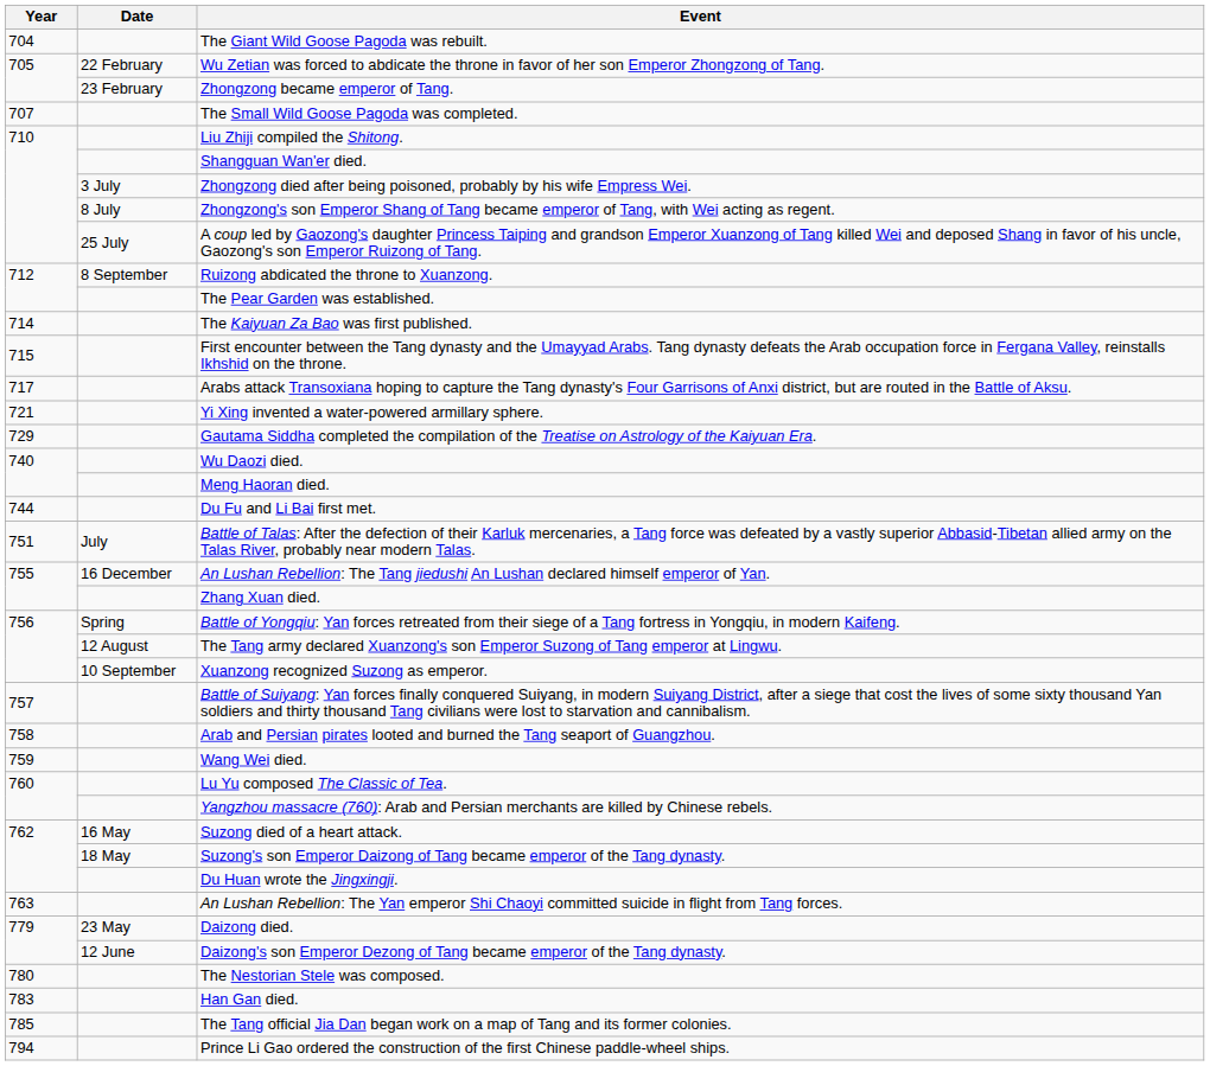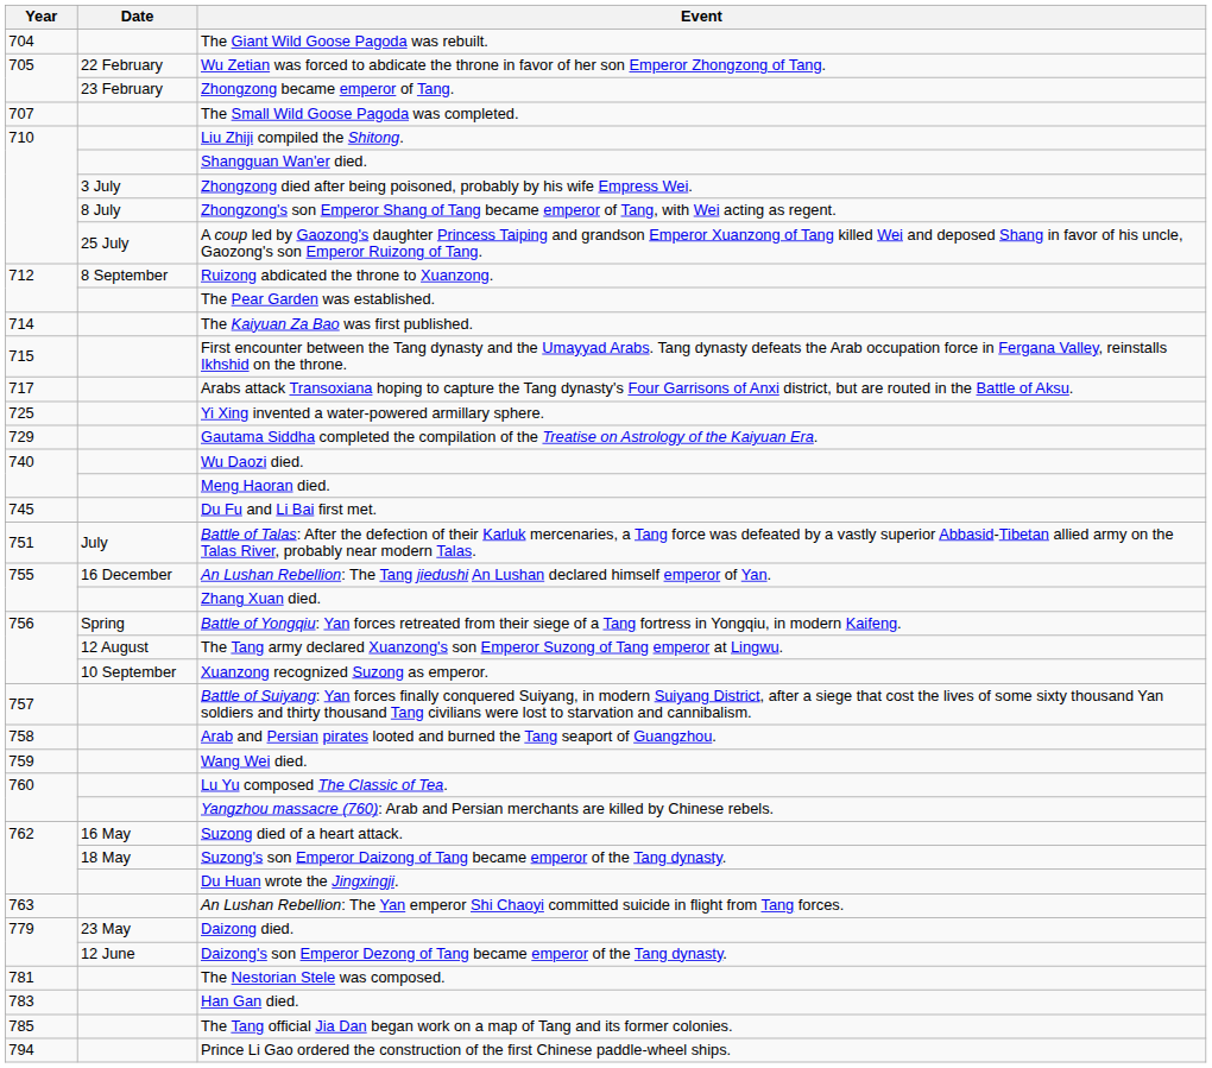 <table class="wikitable" width="100%">
 <tr>
 <th style="width:6%">Year</th>
 <th style="width:10%">Date</th>
 <th>Event</th>
 </tr>
 <tr>
 <td>704</td>
 <td></td>
 <td>The <a href='#'>Giant Wild Goose Pagoda</a> was rebuilt.</td>
 </tr>
 <tr>
 <td rowspan="2" valign="top">705</td>
 <td>22 February</td>
 <td><a href='#'>Wu Zetian</a> was forced to abdicate the throne in favor of her son <a href='#'>Emperor Zhongzong of Tang</a>.</td>
 </tr>
 <tr>
 <td>23 February</td>
 <td><a href='#'>Zhongzong</a> became <a href='#'>emperor</a> of <a href='#'>Tang</a>.</td>
 </tr>
 <tr>
 <td>707</td>
 <td></td>
 <td>The <a href='#'>Small Wild Goose Pagoda</a> was completed.</td>
 </tr>
 <tr>
 <td rowspan="5" valign="top">710</td>
 <td></td>
 <td><a href='#'>Liu Zhiji</a> compiled the <em><a href='#'>Shitong</a></em>.</td>
 </tr>
 <tr>
 <td></td>
 <td><a href='#'>Shangguan Wan'er</a> died.</td>
 </tr>
 <tr>
 <td>3 July</td>
 <td><a href='#'>Zhongzong</a> died after being poisoned, probably by his wife <a href='#'>Empress Wei</a>.</td>
 </tr>
 <tr>
 <td>8 July</td>
 <td><a href='#'>Zhongzong's</a> son <a href='#'>Emperor Shang of Tang</a> became <a href='#'>emperor</a> of <a href='#'>Tang</a>, with <a href='#'>Wei</a> acting as regent.</td>
 </tr>
 <tr>
 <td>25 July</td>
 <td>A <em>coup</em> led by <a href='#'>Gaozong's</a> daughter <a href='#'>Princess Taiping</a> and grandson <a href='#'>Emperor Xuanzong of Tang</a> killed <a href='#'>Wei</a> and deposed <a href='#'>Shang</a> in favor of his uncle, Gaozong's son <a href='#'>Emperor Ruizong of Tang</a>.</td>
 </tr>
 <tr>
 <td rowspan="2" valign="top">712</td>
 <td>8 September</td>
 <td><a href='#'>Ruizong</a> abdicated the throne to <a href='#'>Xuanzong</a>.</td>
 </tr>
 <tr>
 <td></td>
 <td>The <a href='#'>Pear Garden</a> was established.</td>
 </tr>
 <tr>
 <td>714</td>
 <td></td>
 <td>The <em><a href='#'>Kaiyuan Za Bao</a></em> was first published.</td>
 </tr>
 <tr>
 <td>715</td>
 <td></td>
 <td>First encounter between the Tang dynasty and the <a href='#'>Umayyad Arabs</a>. Tang dynasty defeats the Arab occupation force in <a href='#'>Fergana Valley</a>, reinstalls <a href='#'>Ikhshid</a> on the throne.</td>
 </tr>
 <tr>
 <td>717</td>
 <td></td>
 <td>Arabs attack <a href='#'>Transoxiana</a> hoping to capture the Tang dynasty's <a href='#'>Four Garrisons of Anxi</a> district, but are routed in the <a href='#'>Battle of Aksu</a>.</td>
 </tr>
 <tr>
-<td>721</td>
+<td>725</td>
 <td></td>
 <td><a href='#'>Yi Xing</a> invented a water-powered armillary sphere.</td>
 </tr>
 <tr>
 <td>729</td>
 <td></td>
 <td><a href='#'>Gautama Siddha</a> completed the compilation of the <em><a href='#'>Treatise on Astrology of the Kaiyuan Era</a></em>.</td>
 </tr>
 <tr>
 <td rowspan="2" valign="top">740</td>
 <td></td>
 <td><a href='#'>Wu Daozi</a> died.</td>
 </tr>
 <tr>
 <td></td>
 <td><a href='#'>Meng Haoran</a> died.</td>
 </tr>
 <tr>
-<td>744</td>
+<td>745</td>
 <td></td>
 <td><a href='#'>Du Fu</a> and <a href='#'>Li Bai</a> first met.</td>
 </tr>
 <tr>
 <td>751</td>
 <td>July</td>
 <td><em><a href='#'>Battle of Talas</a></em>: After the defection of their <a href='#'>Karluk</a> mercenaries, a <a href='#'>Tang</a> force was defeated by a vastly superior <a href='#'>Abbasid</a>-<a href='#'>Tibetan</a> allied army on the <a href='#'>Talas River</a>, probably near modern <a href='#'>Talas</a>.</td>
 </tr>
 <tr>
 <td rowspan="2" valign="top">755</td>
 <td>16 December</td>
 <td><em><a href='#'>An Lushan Rebellion</a></em>: The <a href='#'>Tang</a> <em><a href='#'>jiedushi</a></em> <a href='#'>An Lushan</a> declared himself <a href='#'>emperor</a> of <a href='#'>Yan</a>.</td>
 </tr>
 <tr>
 <td></td>
 <td><a href='#'>Zhang Xuan</a> died.</td>
 </tr>
 <tr>
 <td rowspan="3" valign="top">756</td>
 <td>Spring</td>
 <td><em><a href='#'>Battle of Yongqiu</a></em>: <a href='#'>Yan</a> forces retreated from their siege of a <a href='#'>Tang</a> fortress in Yongqiu, in modern <a href='#'>Kaifeng</a>.</td>
 </tr>
 <tr>
 <td>12 August</td>
 <td>The <a href='#'>Tang</a> army declared <a href='#'>Xuanzong's</a> son <a href='#'>Emperor Suzong of Tang</a> <a href='#'>emperor</a> at <a href='#'>Lingwu</a>.</td>
 </tr>
 <tr>
 <td>10 September</td>
 <td><a href='#'>Xuanzong</a> recognized <a href='#'>Suzong</a> as emperor.</td>
 </tr>
 <tr>
 <td>757</td>
 <td></td>
 <td><em><a href='#'>Battle of Suiyang</a></em>: <a href='#'>Yan</a> forces finally conquered Suiyang, in modern <a href='#'>Suiyang District</a>, after a siege that cost the lives of some sixty thousand Yan soldiers and thirty thousand <a href='#'>Tang</a> civilians were lost to starvation and cannibalism.</td>
 </tr>
 <tr>
 <td>758</td>
 <td></td>
 <td><a href='#'>Arab</a> and <a href='#'>Persian</a> <a href='#'>pirates</a> looted and burned the <a href='#'>Tang</a> seaport of <a href='#'>Guangzhou</a>.</td>
 </tr>
 <tr>
 <td>759</td>
 <td></td>
 <td><a href='#'>Wang Wei</a> died.</td>
 </tr>
 <tr>
 <td rowspan="2" valign="top">760</td>
 <td></td>
 <td><a href='#'>Lu Yu</a> composed <em><a href='#'>The Classic of Tea</a></em>.</td>
 </tr>
 <tr>
 <td></td>
 <td><em><a href='#'>Yangzhou massacre (760)</a></em>: Arab and Persian merchants are killed by Chinese rebels.</td>
 </tr>
 <tr>
 <td rowspan="3" valign="top">762</td>
 <td>16 May</td>
 <td><a href='#'>Suzong</a> died of a heart attack.</td>
 </tr>
 <tr>
 <td>18 May</td>
 <td><a href='#'>Suzong's</a> son <a href='#'>Emperor Daizong of Tang</a> became <a href='#'>emperor</a> of the <a href='#'>Tang dynasty</a>.</td>
 </tr>
 <tr>
 <td></td>
 <td><a href='#'>Du Huan</a> wrote the <em><a href='#'>Jingxingji</a></em>.</td>
 </tr>
 <tr>
 <td>763</td>
 <td></td>
 <td><em>An Lushan Rebellion</em>: The <a href='#'>Yan</a> emperor <a href='#'>Shi Chaoyi</a> committed suicide in flight from <a href='#'>Tang</a> forces.</td>
 </tr>
 <tr>
 <td rowspan="2" valign="top">779</td>
 <td>23 May</td>
 <td><a href='#'>Daizong</a> died.</td>
 </tr>
 <tr>
 <td>12 June</td>
 <td><a href='#'>Daizong's</a> son <a href='#'>Emperor Dezong of Tang</a> became <a href='#'>emperor</a> of the <a href='#'>Tang dynasty</a>.</td>
 </tr>
 <tr>
-<td>780</td>
+<td>781</td>
 <td></td>
 <td>The <a href='#'>Nestorian Stele</a> was composed.</td>
 </tr>
 <tr>
 <td>783</td>
 <td></td>
 <td><a href='#'>Han Gan</a> died.</td>
 </tr>
 <tr>
 <td>785</td>
 <td></td>
 <td>The <a href='#'>Tang</a> official <a href='#'>Jia Dan</a> began work on a map of Tang and its former colonies.</td>
 </tr>
 <tr>
 <td>794</td>
 <td></td>
 <td>Prince Li Gao ordered the construction of the first Chinese paddle-wheel ships.</td>
 </tr>
 </table>
